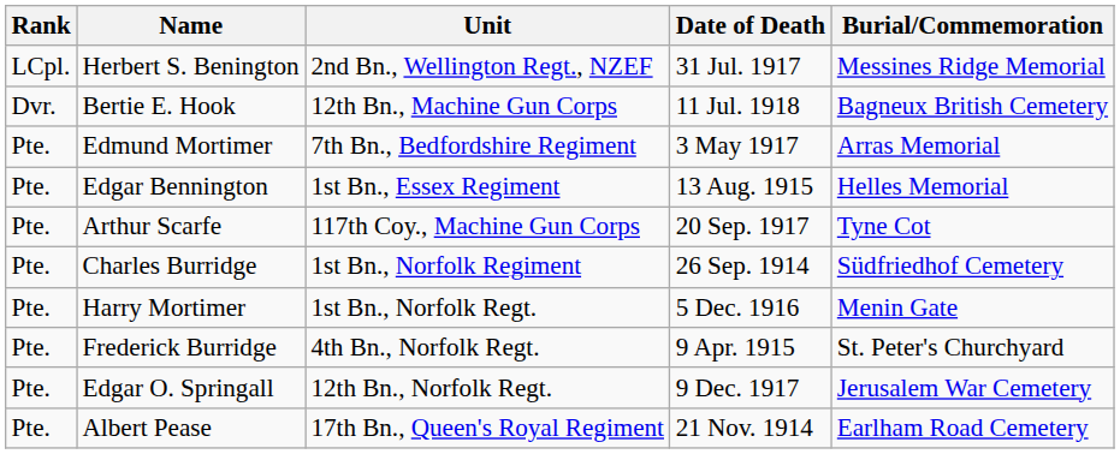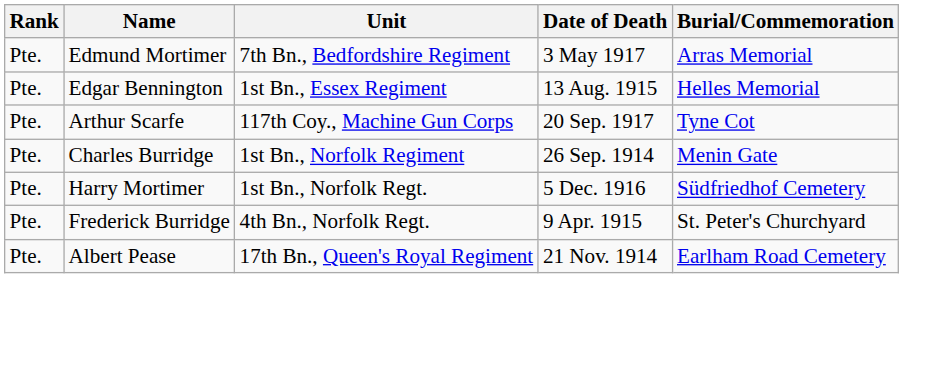 <table class="wikitable">
 <tr>
 <th>Rank</th>
 <th>Name</th>
 <th>Unit</th>
 <th>Date of Death</th>
 <th>Burial/Commemoration</th>
-</tr>
-<tr>
-<td>LCpl.</td>
-<td>Herbert S. Benington</td>
-<td>2nd Bn., <a href='#'>Wellington Regt.</a>, <a href='#'>NZEF</a></td>
-<td>31 Jul. 1917</td>
-<td><a href='#'>Messines Ridge Memorial</a></td>
-</tr>
-<tr>
-<td>Dvr.</td>
-<td>Bertie E. Hook</td>
-<td>12th Bn., <a href='#'>Machine Gun Corps</a></td>
-<td>11 Jul. 1918</td>
-<td><a href='#'>Bagneux British Cemetery</a></td>
 </tr>
 <tr>
 <td>Pte.</td>
 <td>Edmund Mortimer</td>
 <td>7th Bn., <a href='#'>Bedfordshire Regiment</a></td>
 <td>3 May 1917</td>
 <td><a href='#'>Arras Memorial</a></td>
 </tr>
 <tr>
 <td>Pte.</td>
 <td>Edgar Bennington</td>
 <td>1st Bn., <a href='#'>Essex Regiment</a></td>
 <td>13 Aug. 1915</td>
 <td><a href='#'>Helles Memorial</a></td>
 </tr>
 <tr>
 <td>Pte.</td>
 <td>Arthur Scarfe</td>
 <td>117th Coy., <a href='#'>Machine Gun Corps</a></td>
 <td>20 Sep. 1917</td>
 <td><a href='#'>Tyne Cot</a></td>
 </tr>
 <tr>
 <td>Pte.</td>
 <td>Charles Burridge</td>
 <td>1st Bn., <a href='#'>Norfolk Regiment</a></td>
 <td>26 Sep. 1914</td>
-<td><a href='#'>Südfriedhof Cemetery</a></td>
+<td><a href='#'>Menin Gate</a></td>
 </tr>
 <tr>
 <td>Pte.</td>
 <td>Harry Mortimer</td>
 <td>1st Bn., Norfolk Regt.</td>
 <td>5 Dec. 1916</td>
-<td><a href='#'>Menin Gate</a></td>
+<td><a href='#'>Südfriedhof Cemetery</a></td>
 </tr>
 <tr>
 <td>Pte.</td>
 <td>Frederick Burridge</td>
 <td>4th Bn., Norfolk Regt.</td>
 <td>9 Apr. 1915</td>
 <td>St. Peter's Churchyard</td>
 </tr>
 <tr>
 <td>Pte.</td>
-<td>Edgar O. Springall</td>
-<td>12th Bn., Norfolk Regt.</td>
-<td>9 Dec. 1917</td>
-<td><a href='#'>Jerusalem War Cemetery</a></td>
-</tr>
-<tr>
-<td>Pte.</td>
 <td>Albert Pease</td>
 <td>17th Bn., <a href='#'>Queen's Royal Regiment</a></td>
 <td>21 Nov. 1914</td>
 <td><a href='#'>Earlham Road Cemetery</a></td>
 </tr>
 </table>
